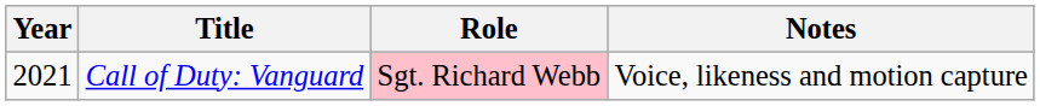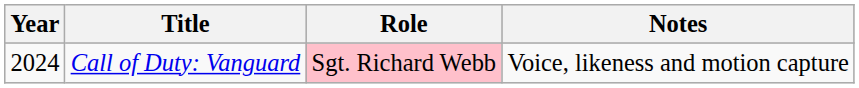 <table class = "wikitable sortable">
 <tr>
 <th>Year</th>
 <th>Title</th>
 <th>Role</th>
 <th>Notes</th>
 </tr>
 <tr>
-<td>2021</td>
+<td>2024</td>
 <td><em><a href='#'>Call of Duty: Vanguard</a></em></td>
 <td style="background: pink;">Sgt. Richard Webb</td>
 <td>Voice, likeness and motion capture</td>
 </tr>
 </table>
